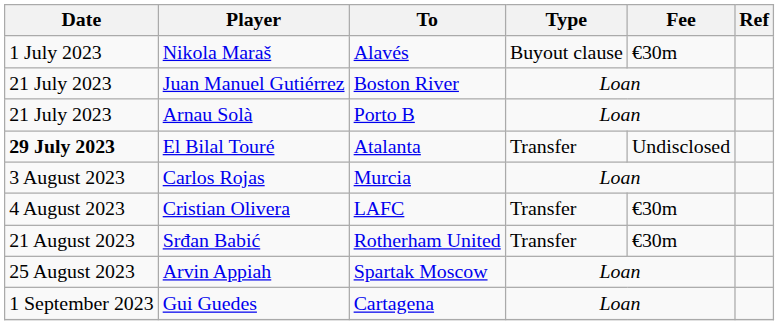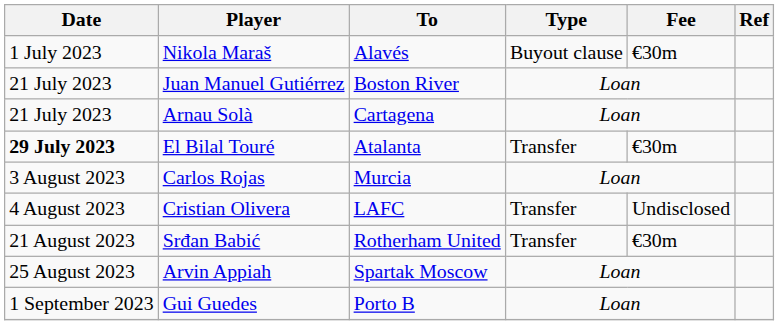 <table class="wikitable">
 <tr>
 <th>Date</th>
 <th>Player</th>
 <th>To</th>
 <th>Type</th>
 <th>Fee</th>
 <th>Ref</th>
 </tr>
 <tr>
 <td>1 July 2023</td>
 <td> <a href='#'>Nikola Maraš</a></td>
 <td><a href='#'>Alavés</a></td>
 <td>Buyout clause</td>
 <td>€30m</td>
 <td></td>
 </tr>
 <tr>
 <td>21 July 2023</td>
 <td> <a href='#'>Juan Manuel Gutiérrez</a></td>
 <td> <a href='#'>Boston River</a></td>
 <td colspan=2 align=center><em>Loan</em></td>
 <td></td>
 </tr>
 <tr>
 <td>21 July 2023</td>
 <td> <a href='#'>Arnau Solà</a></td>
-<td> <a href='#'>Porto B</a></td>
+<td><a href='#'>Cartagena</a></td>
 <td colspan=2 align=center><em>Loan</em></td>
 <td></td>
 </tr>
 <tr>
 <td><strong>29 July 2023</strong></td>
 <td> <a href='#'>El Bilal Touré</a></td>
 <td> <a href='#'>Atalanta</a></td>
 <td>Transfer</td>
-<td>Undisclosed</td>
+<td>€30m</td>
 <td></td>
 </tr>
 <tr>
 <td>3 August 2023</td>
 <td> <a href='#'>Carlos Rojas</a></td>
 <td><a href='#'>Murcia</a></td>
 <td colspan=2 align=center><em>Loan</em></td>
 <td></td>
 </tr>
 <tr>
 <td>4 August 2023</td>
 <td> <a href='#'>Cristian Olivera</a></td>
 <td> <a href='#'>LAFC</a></td>
 <td>Transfer</td>
-<td>€30m</td>
+<td>Undisclosed</td>
 <td></td>
 </tr>
 <tr>
 <td>21 August 2023</td>
 <td> <a href='#'>Srđan Babić</a></td>
 <td> <a href='#'>Rotherham United</a></td>
 <td>Transfer</td>
 <td>€30m</td>
 <td></td>
 </tr>
 <tr>
 <td>25 August 2023</td>
 <td> <a href='#'>Arvin Appiah</a></td>
 <td> <a href='#'>Spartak Moscow</a></td>
 <td colspan=2 align=center><em>Loan</em></td>
 <td></td>
 </tr>
 <tr>
 <td>1 September 2023</td>
 <td> <a href='#'>Gui Guedes</a></td>
-<td><a href='#'>Cartagena</a></td>
+<td> <a href='#'>Porto B</a></td>
 <td colspan=2 align=center><em>Loan</em></td>
 <td></td>
 </tr>
 <tr>
 </tr>
 </table>
